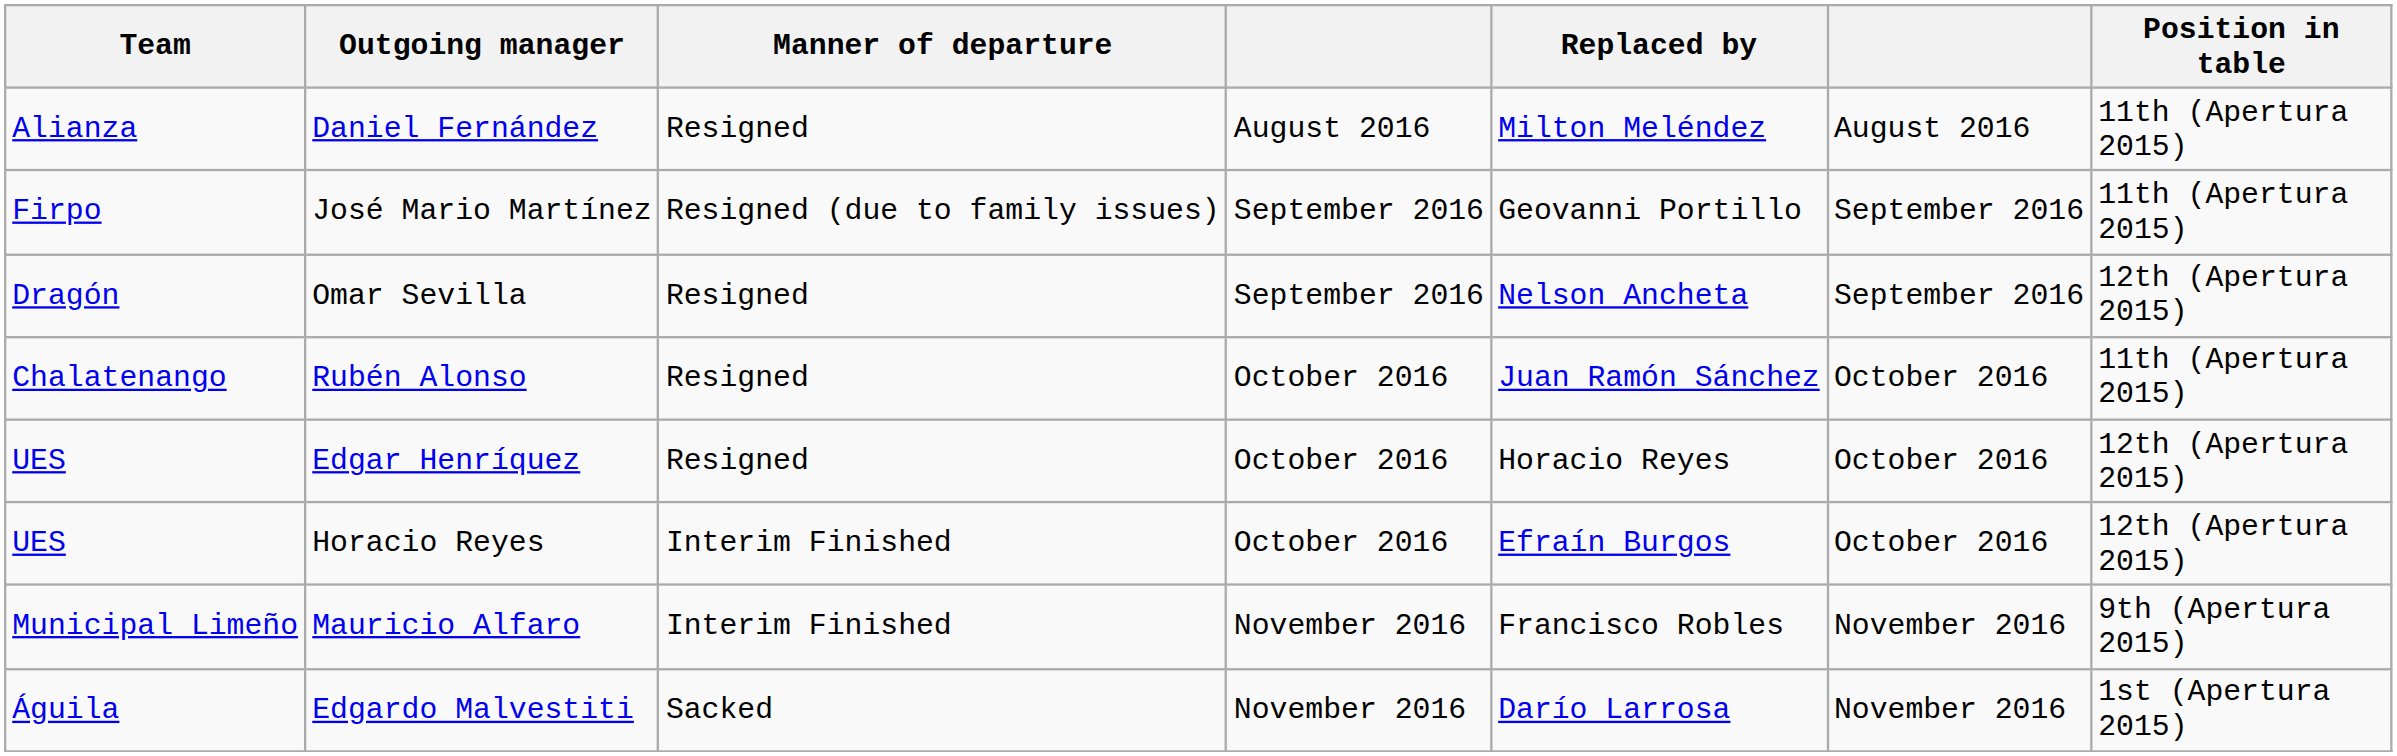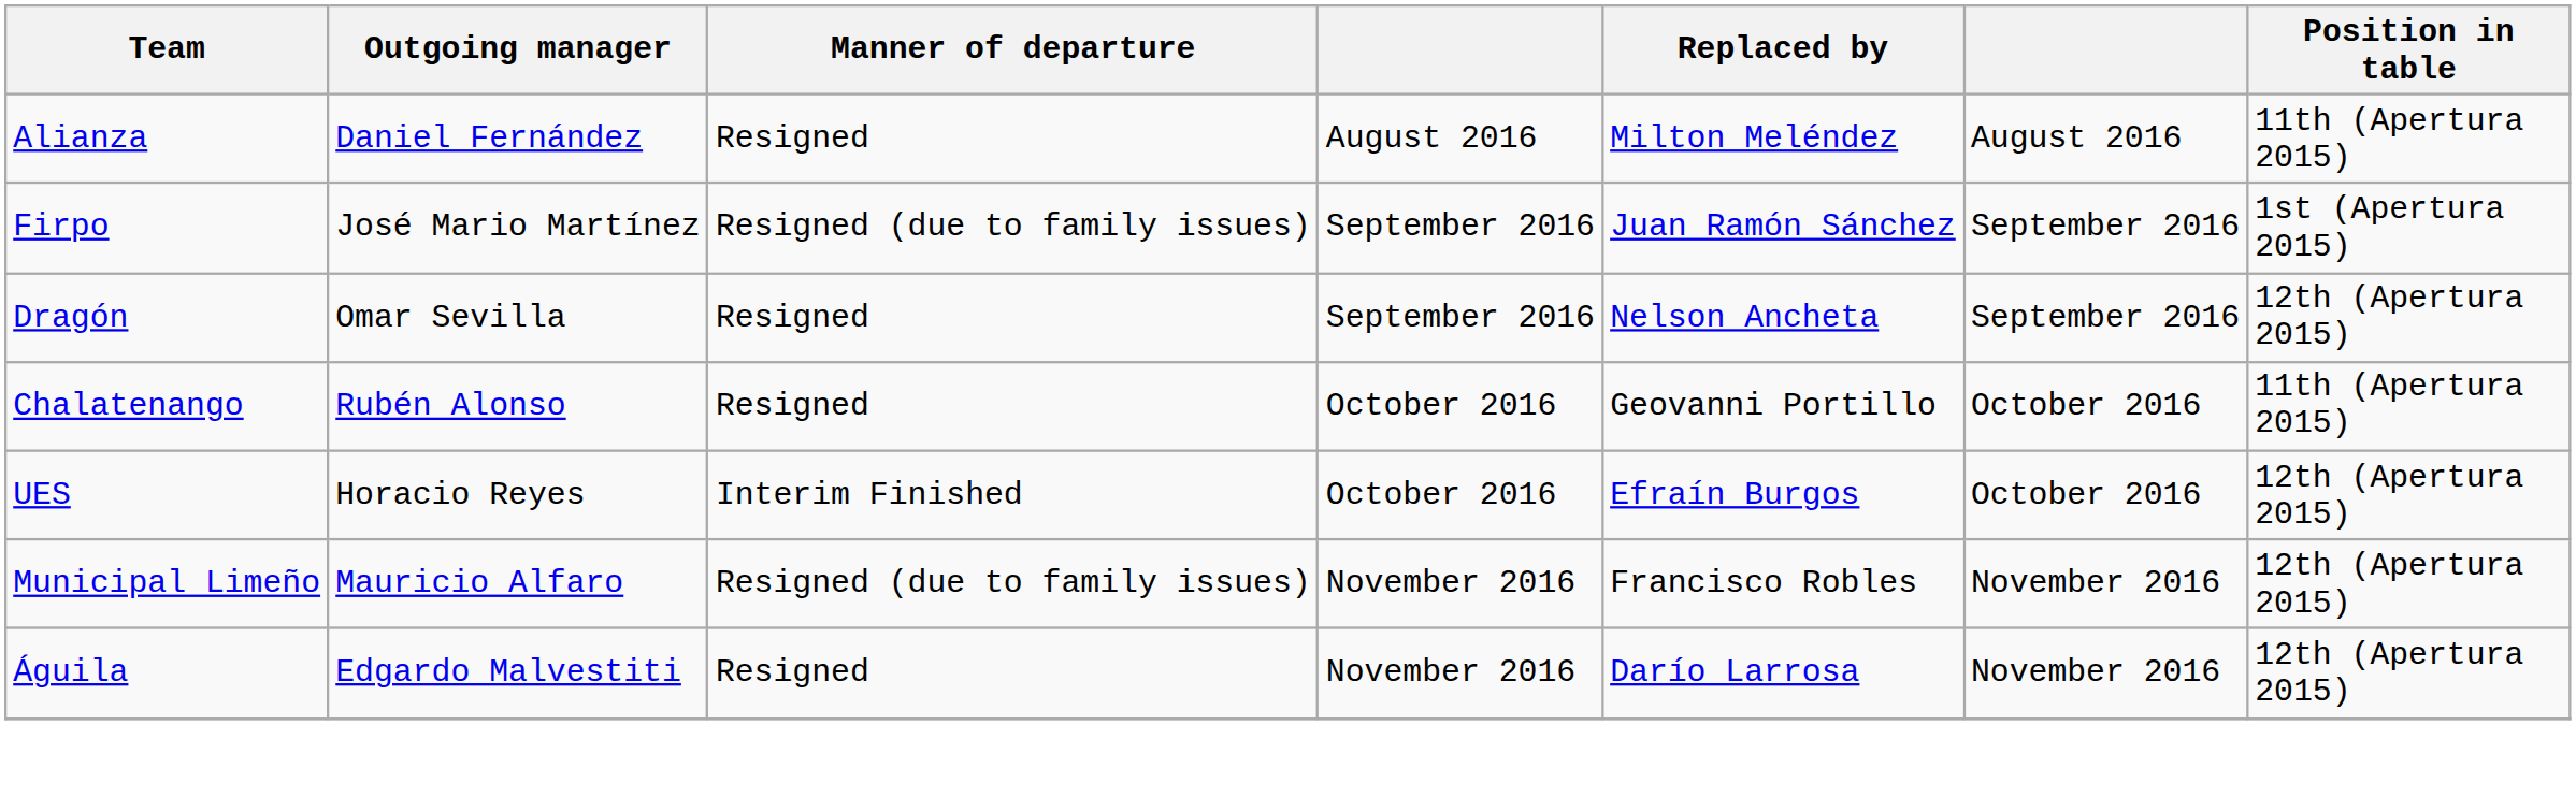 <table class="wikitable">
 <tr>
 <th>Team</th>
 <th>Outgoing manager</th>
 <th>Manner of departure</th>
 <th></th>
 <th>Replaced by</th>
 <th></th>
 <th width=125px>Position in table</th>
 </tr>
 <tr>
 <td><a href='#'>Alianza</a></td>
 <td> <a href='#'>Daniel Fernández</a></td>
 <td>Resigned</td>
 <td>August 2016</td>
 <td> <a href='#'>Milton Meléndez</a></td>
 <td>August 2016</td>
 <td>11th (Apertura 2015)</td>
 </tr>
 <tr>
 <td><a href='#'>Firpo</a></td>
 <td> José Mario Martínez</td>
 <td>Resigned (due to family issues)</td>
 <td>September 2016</td>
-<td> Geovanni Portillo</td>
+<td> <a href='#'>Juan Ramón Sánchez</a></td>
 <td>September 2016</td>
-<td>11th (Apertura 2015)</td>
+<td>1st (Apertura 2015)</td>
 </tr>
 <tr>
 <td><a href='#'>Dragón</a></td>
 <td> Omar Sevilla</td>
 <td>Resigned</td>
 <td>September 2016</td>
 <td> <a href='#'>Nelson Ancheta</a></td>
 <td>September 2016</td>
 <td>12th (Apertura 2015)</td>
 </tr>
 <tr>
 <td><a href='#'>Chalatenango</a></td>
 <td> <a href='#'>Rubén Alonso</a></td>
 <td>Resigned</td>
 <td>October 2016</td>
-<td> <a href='#'>Juan Ramón Sánchez</a></td>
+<td> Geovanni Portillo</td>
 <td>October 2016</td>
 <td>11th (Apertura 2015)</td>
-</tr>
-<tr>
-<td><a href='#'>UES</a></td>
-<td> <a href='#'>Edgar Henríquez</a></td>
-<td>Resigned</td>
-<td>October 2016</td>
-<td>  Horacio Reyes</td>
-<td>October 2016</td>
-<td>12th (Apertura 2015)</td>
 </tr>
 <tr>
 <td><a href='#'>UES</a></td>
 <td> Horacio Reyes</td>
 <td>Interim Finished</td>
 <td>October 2016</td>
 <td> <a href='#'>Efraín Burgos</a></td>
 <td>October 2016</td>
 <td>12th (Apertura 2015)</td>
 </tr>
 <tr>
 <td><a href='#'>Municipal Limeño</a></td>
 <td> <a href='#'>Mauricio Alfaro</a></td>
-<td>Interim Finished</td>
+<td>Resigned (due to family issues)</td>
 <td>November 2016</td>
 <td> Francisco Robles</td>
 <td>November 2016</td>
-<td>9th (Apertura 2015)</td>
+<td>12th (Apertura 2015)</td>
 </tr>
 <tr>
 <td><a href='#'>Águila</a></td>
 <td> <a href='#'>Edgardo Malvestiti</a></td>
-<td>Sacked</td>
+<td>Resigned</td>
 <td>November 2016</td>
 <td> <a href='#'>Darío Larrosa</a></td>
 <td>November 2016</td>
-<td>1st (Apertura 2015)</td>
+<td>12th (Apertura 2015)</td>
 </tr>
 <tr>
 </tr>
 </table>
